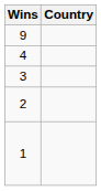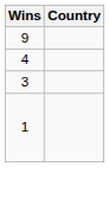 <table class="wikitable">
 <tr>
 <th>Wins</th>
 <th>Country</th>
 </tr>
 <tr>
 <td align=center>9</td>
 <td></td>
 </tr>
 <tr>
 <td align=center>4</td>
 <td></td>
 </tr>
 <tr>
 <td align=center>3</td>
 <td></td>
 </tr>
 <tr>
-<td align=center>2</td>
-<td><br><br></td>
-</tr>
-<tr>
 <td align=center>1</td>
 <td><br><br><br><br></td>
 </tr>
 </table>
